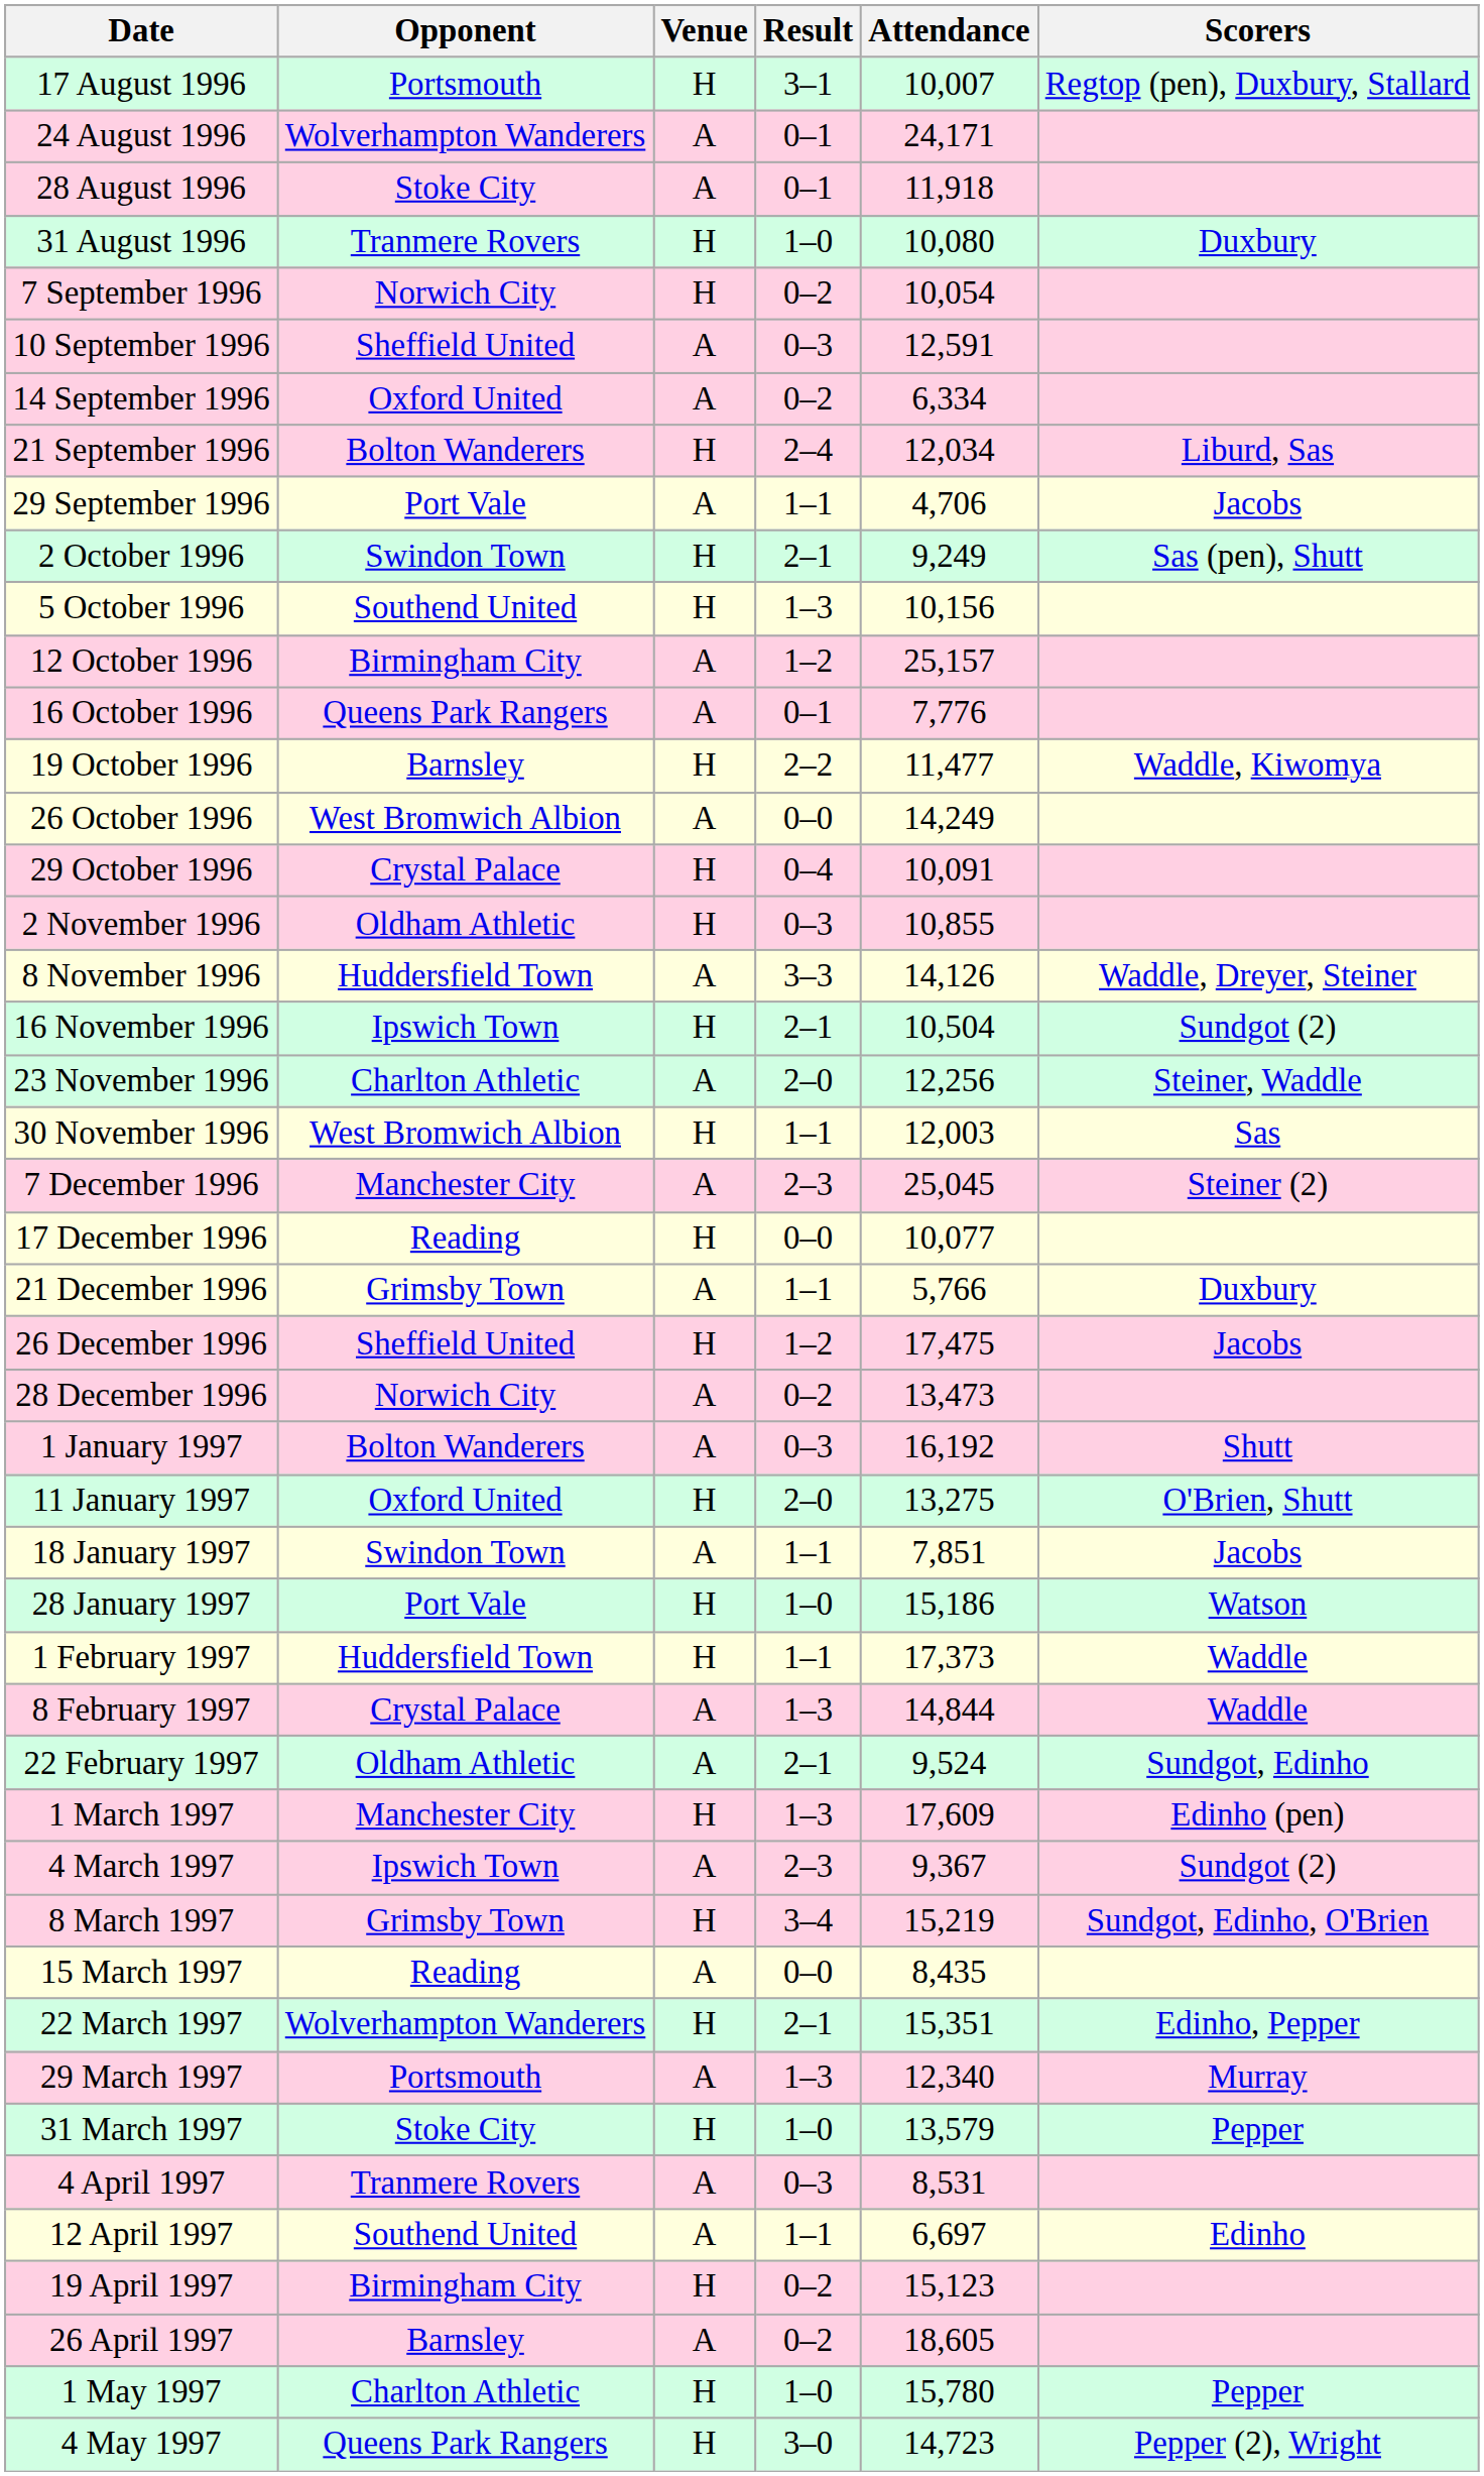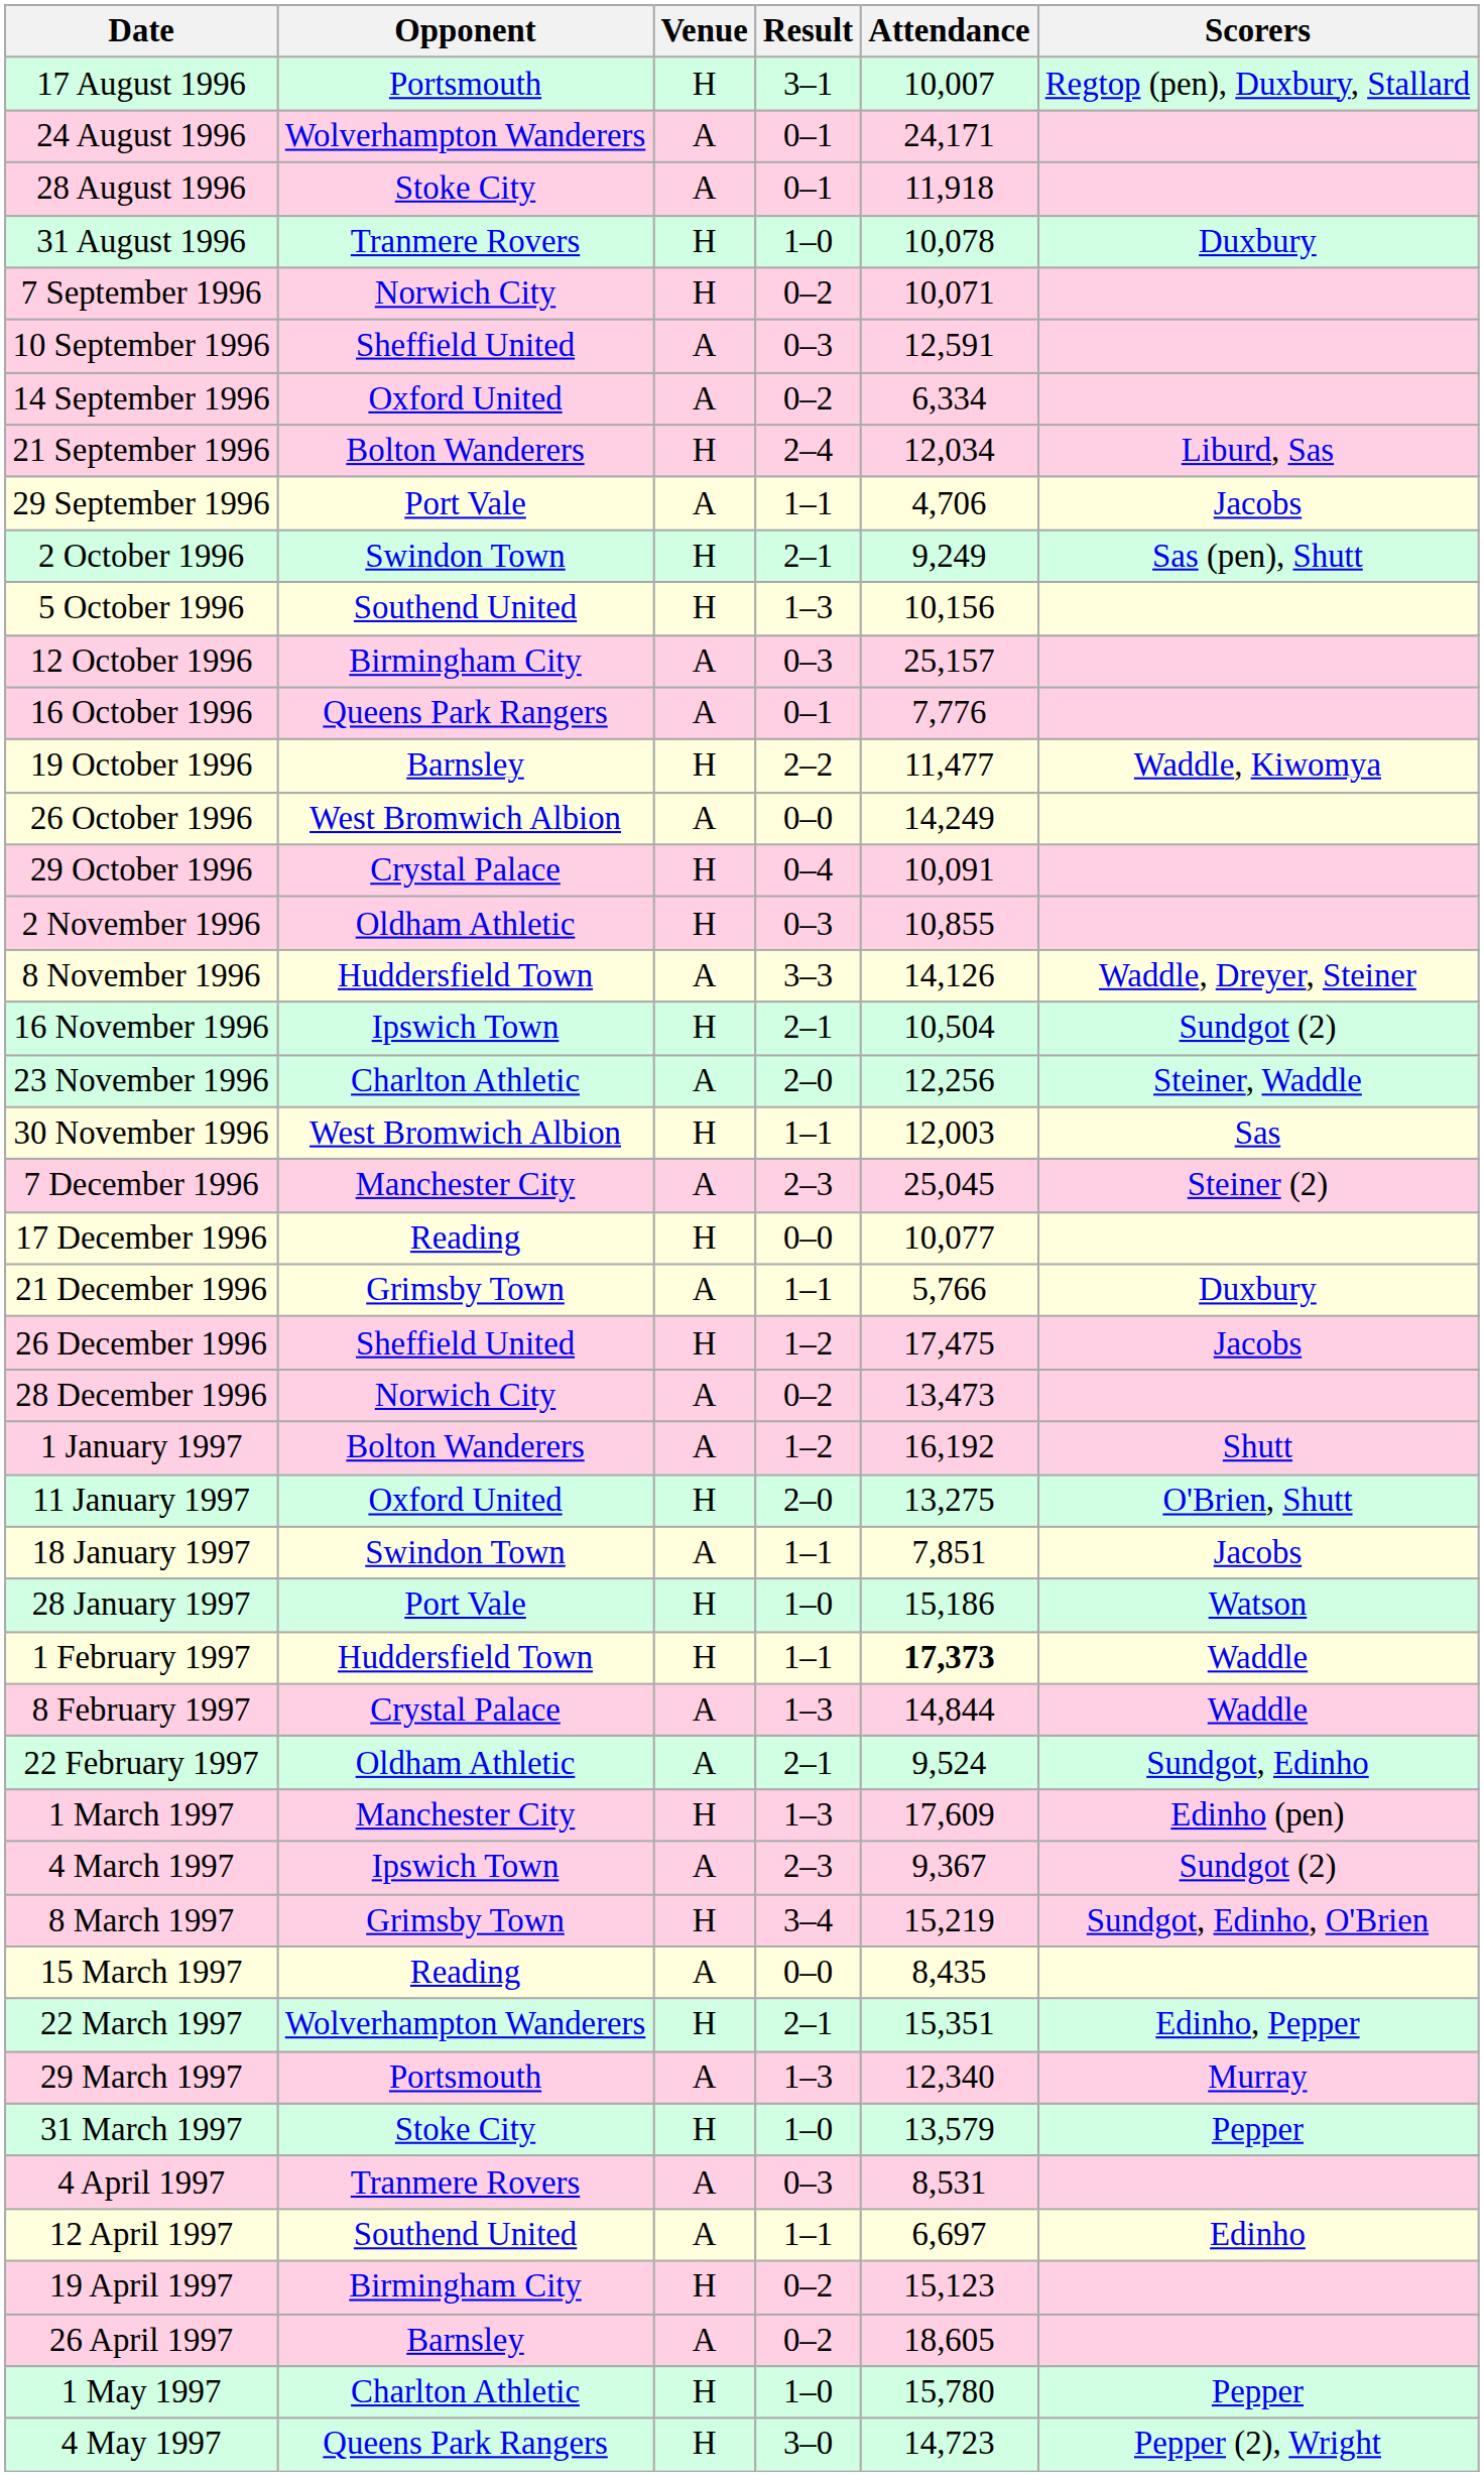 <table class="wikitable sortable" style="font-size:100%; text-align:center">
 <tr>
 <th>Date</th>
 <th>Opponent</th>
 <th>Venue</th>
 <th>Result</th>
 <th>Attendance</th>
 <th>Scorers</th>
 </tr>
 <tr style="background-color: #d0ffe3;">
 <td>17 August 1996</td>
 <td><a href='#'>Portsmouth</a></td>
 <td>H</td>
 <td>3–1</td>
 <td>10,007</td>
 <td><a href='#'>Regtop</a> (pen), <a href='#'>Duxbury</a>, <a href='#'>Stallard</a></td>
 </tr>
 <tr style="background-color: #ffd0e3;">
 <td>24 August 1996</td>
 <td><a href='#'>Wolverhampton Wanderers</a></td>
 <td>A</td>
 <td>0–1</td>
 <td>24,171</td>
 <td></td>
 </tr>
 <tr style="background-color: #ffd0e3;">
 <td>28 August 1996</td>
 <td><a href='#'>Stoke City</a></td>
 <td>A</td>
 <td>0–1</td>
 <td>11,918</td>
 <td></td>
 </tr>
 <tr style="background-color: #d0ffe3;">
 <td>31 August 1996</td>
 <td><a href='#'>Tranmere Rovers</a></td>
 <td>H</td>
 <td>1–0</td>
-<td>10,080</td>
+<td>10,078</td>
 <td><a href='#'>Duxbury</a></td>
 </tr>
 <tr style="background-color: #ffd0e3;">
 <td>7 September 1996</td>
 <td><a href='#'>Norwich City</a></td>
 <td>H</td>
 <td>0–2</td>
-<td>10,054</td>
+<td>10,071</td>
 <td></td>
 </tr>
 <tr style="background-color: #ffd0e3;">
 <td>10 September 1996</td>
 <td><a href='#'>Sheffield United</a></td>
 <td>A</td>
 <td>0–3</td>
 <td>12,591</td>
 <td></td>
 </tr>
 <tr style="background-color: #ffd0e3;">
 <td>14 September 1996</td>
 <td><a href='#'>Oxford United</a></td>
 <td>A</td>
 <td>0–2</td>
 <td>6,334</td>
 <td></td>
 </tr>
 <tr style="background-color: #ffd0e3;">
 <td>21 September 1996</td>
 <td><a href='#'>Bolton Wanderers</a></td>
 <td>H</td>
 <td>2–4</td>
 <td>12,034</td>
 <td><a href='#'>Liburd</a>, <a href='#'>Sas</a></td>
 </tr>
 <tr style="background-color: #ffffdd;">
 <td>29 September 1996</td>
 <td><a href='#'>Port Vale</a></td>
 <td>A</td>
 <td>1–1</td>
 <td>4,706</td>
 <td><a href='#'>Jacobs</a></td>
 </tr>
 <tr style="background-color: #d0ffe3;">
 <td>2 October 1996</td>
 <td><a href='#'>Swindon Town</a></td>
 <td>H</td>
 <td>2–1</td>
 <td>9,249</td>
 <td><a href='#'>Sas</a> (pen), <a href='#'>Shutt</a></td>
 </tr>
 <tr style="background-color: #ffffdd;">
 <td>5 October 1996</td>
 <td><a href='#'>Southend United</a></td>
 <td>H</td>
 <td>1–3</td>
 <td>10,156</td>
 <td></td>
 </tr>
 <tr style="background-color: #ffd0e3;">
 <td>12 October 1996</td>
 <td><a href='#'>Birmingham City</a></td>
 <td>A</td>
-<td>1–2</td>
+<td>0–3</td>
 <td>25,157</td>
 <td></td>
 </tr>
 <tr style="background-color: #ffd0e3;">
 <td>16 October 1996</td>
 <td><a href='#'>Queens Park Rangers</a></td>
 <td>A</td>
 <td>0–1</td>
 <td>7,776</td>
 <td></td>
 </tr>
 <tr style="background-color: #ffffdd;">
 <td>19 October 1996</td>
 <td><a href='#'>Barnsley</a></td>
 <td>H</td>
 <td>2–2</td>
 <td>11,477</td>
 <td><a href='#'>Waddle</a>, <a href='#'>Kiwomya</a></td>
 </tr>
 <tr style="background-color: #ffffdd;">
 <td>26 October 1996</td>
 <td><a href='#'>West Bromwich Albion</a></td>
 <td>A</td>
 <td>0–0</td>
 <td>14,249</td>
 <td></td>
 </tr>
 <tr style="background-color: #ffd0e3;">
 <td>29 October 1996</td>
 <td><a href='#'>Crystal Palace</a></td>
 <td>H</td>
 <td>0–4</td>
 <td>10,091</td>
 <td></td>
 </tr>
 <tr style="background-color: #ffd0e3;">
 <td>2 November 1996</td>
 <td><a href='#'>Oldham Athletic</a></td>
 <td>H</td>
 <td>0–3</td>
 <td>10,855</td>
 <td></td>
 </tr>
 <tr style="background-color: #ffffdd;">
 <td>8 November 1996</td>
 <td><a href='#'>Huddersfield Town</a></td>
 <td>A</td>
 <td>3–3</td>
 <td>14,126</td>
 <td><a href='#'>Waddle</a>, <a href='#'>Dreyer</a>, <a href='#'>Steiner</a></td>
 </tr>
 <tr style="background-color: #d0ffe3;">
 <td>16 November 1996</td>
 <td><a href='#'>Ipswich Town</a></td>
 <td>H</td>
 <td>2–1</td>
 <td>10,504</td>
 <td><a href='#'>Sundgot</a> (2)</td>
 </tr>
 <tr style="background-color: #d0ffe3;">
 <td>23 November 1996</td>
 <td><a href='#'>Charlton Athletic</a></td>
 <td>A</td>
 <td>2–0</td>
 <td>12,256</td>
 <td><a href='#'>Steiner</a>, <a href='#'>Waddle</a></td>
 </tr>
 <tr style="background-color: #ffffdd;">
 <td>30 November 1996</td>
 <td><a href='#'>West Bromwich Albion</a></td>
 <td>H</td>
 <td>1–1</td>
 <td>12,003</td>
 <td><a href='#'>Sas</a></td>
 </tr>
 <tr style="background-color: #ffd0e3;">
 <td>7 December 1996</td>
 <td><a href='#'>Manchester City</a></td>
 <td>A</td>
 <td>2–3</td>
 <td>25,045</td>
 <td><a href='#'>Steiner</a> (2)</td>
 </tr>
 <tr style="background-color: #ffffdd;">
 <td>17 December 1996</td>
 <td><a href='#'>Reading</a></td>
 <td>H</td>
 <td>0–0</td>
 <td>10,077</td>
 <td></td>
 </tr>
 <tr style="background-color: #ffffdd;">
 <td>21 December 1996</td>
 <td><a href='#'>Grimsby Town</a></td>
 <td>A</td>
 <td>1–1</td>
 <td>5,766</td>
 <td><a href='#'>Duxbury</a></td>
 </tr>
 <tr style="background-color: #ffd0e3;">
 <td>26 December 1996</td>
 <td><a href='#'>Sheffield United</a></td>
 <td>H</td>
 <td>1–2</td>
 <td>17,475</td>
 <td><a href='#'>Jacobs</a></td>
 </tr>
 <tr style="background-color: #ffd0e3;">
 <td>28 December 1996</td>
 <td><a href='#'>Norwich City</a></td>
 <td>A</td>
 <td>0–2</td>
 <td>13,473</td>
 <td></td>
 </tr>
 <tr style="background-color: #ffd0e3;">
 <td>1 January 1997</td>
 <td><a href='#'>Bolton Wanderers</a></td>
 <td>A</td>
-<td>0–3</td>
+<td>1–2</td>
 <td>16,192</td>
 <td><a href='#'>Shutt</a></td>
 </tr>
 <tr style="background-color: #d0ffe3;">
 <td>11 January 1997</td>
 <td><a href='#'>Oxford United</a></td>
 <td>H</td>
 <td>2–0</td>
 <td>13,275</td>
 <td><a href='#'>O'Brien</a>, <a href='#'>Shutt</a></td>
 </tr>
 <tr style="background-color: #ffffdd;">
 <td>18 January 1997</td>
 <td><a href='#'>Swindon Town</a></td>
 <td>A</td>
 <td>1–1</td>
 <td>7,851</td>
 <td><a href='#'>Jacobs</a></td>
 </tr>
 <tr style="background-color: #d0ffe3;">
 <td>28 January 1997</td>
 <td><a href='#'>Port Vale</a></td>
 <td>H</td>
 <td>1–0</td>
 <td>15,186</td>
 <td><a href='#'>Watson</a></td>
 </tr>
 <tr style="background-color: #ffffdd;">
 <td>1 February 1997</td>
 <td><a href='#'>Huddersfield Town</a></td>
 <td>H</td>
 <td>1–1</td>
-<td>17,373</td>
+<td><strong>17,373</strong></td>
 <td><a href='#'>Waddle</a></td>
 </tr>
 <tr style="background-color: #ffd0e3;">
 <td>8 February 1997</td>
 <td><a href='#'>Crystal Palace</a></td>
 <td>A</td>
 <td>1–3</td>
 <td>14,844</td>
 <td><a href='#'>Waddle</a></td>
 </tr>
 <tr style="background-color: #d0ffe3;">
 <td>22 February 1997</td>
 <td><a href='#'>Oldham Athletic</a></td>
 <td>A</td>
 <td>2–1</td>
 <td>9,524</td>
 <td><a href='#'>Sundgot</a>, <a href='#'>Edinho</a></td>
 </tr>
 <tr style="background-color: #ffd0e3;">
 <td>1 March 1997</td>
 <td><a href='#'>Manchester City</a></td>
 <td>H</td>
 <td>1–3</td>
 <td>17,609</td>
 <td><a href='#'>Edinho</a> (pen)</td>
 </tr>
 <tr style="background-color: #ffd0e3;">
 <td>4 March 1997</td>
 <td><a href='#'>Ipswich Town</a></td>
 <td>A</td>
 <td>2–3</td>
 <td>9,367</td>
 <td><a href='#'>Sundgot</a> (2)</td>
 </tr>
 <tr style="background-color: #ffd0e3;">
 <td>8 March 1997</td>
 <td><a href='#'>Grimsby Town</a></td>
 <td>H</td>
 <td>3–4</td>
 <td>15,219</td>
 <td><a href='#'>Sundgot</a>, <a href='#'>Edinho</a>, <a href='#'>O'Brien</a></td>
 </tr>
 <tr style="background-color: #ffffdd;">
 <td>15 March 1997</td>
 <td><a href='#'>Reading</a></td>
 <td>A</td>
 <td>0–0</td>
 <td>8,435</td>
 <td></td>
 </tr>
 <tr style="background-color: #d0ffe3;">
 <td>22 March 1997</td>
 <td><a href='#'>Wolverhampton Wanderers</a></td>
 <td>H</td>
 <td>2–1</td>
 <td>15,351</td>
 <td><a href='#'>Edinho</a>, <a href='#'>Pepper</a></td>
 </tr>
 <tr style="background-color: #ffd0e3;">
 <td>29 March 1997</td>
 <td><a href='#'>Portsmouth</a></td>
 <td>A</td>
 <td>1–3</td>
 <td>12,340</td>
 <td><a href='#'>Murray</a></td>
 </tr>
 <tr style="background-color: #d0ffe3;">
 <td>31 March 1997</td>
 <td><a href='#'>Stoke City</a></td>
 <td>H</td>
 <td>1–0</td>
 <td>13,579</td>
 <td><a href='#'>Pepper</a></td>
 </tr>
 <tr style="background-color: #ffd0e3;">
 <td>4 April 1997</td>
 <td><a href='#'>Tranmere Rovers</a></td>
 <td>A</td>
 <td>0–3</td>
 <td>8,531</td>
 <td></td>
 </tr>
 <tr style="background-color: #ffffdd;">
 <td>12 April 1997</td>
 <td><a href='#'>Southend United</a></td>
 <td>A</td>
 <td>1–1</td>
 <td>6,697</td>
 <td><a href='#'>Edinho</a></td>
 </tr>
 <tr style="background-color: #ffd0e3;">
 <td>19 April 1997</td>
 <td><a href='#'>Birmingham City</a></td>
 <td>H</td>
 <td>0–2</td>
 <td>15,123</td>
 <td></td>
 </tr>
 <tr style="background-color: #ffd0e3;">
 <td>26 April 1997</td>
 <td><a href='#'>Barnsley</a></td>
 <td>A</td>
 <td>0–2</td>
 <td>18,605</td>
 <td></td>
 </tr>
 <tr style="background-color: #d0ffe3;">
 <td>1 May 1997</td>
 <td><a href='#'>Charlton Athletic</a></td>
 <td>H</td>
 <td>1–0</td>
 <td>15,780</td>
 <td><a href='#'>Pepper</a></td>
 </tr>
 <tr style="background-color: #d0ffe3;">
 <td>4 May 1997</td>
 <td><a href='#'>Queens Park Rangers</a></td>
 <td>H</td>
 <td>3–0</td>
 <td>14,723</td>
 <td><a href='#'>Pepper</a> (2), <a href='#'>Wright</a></td>
 </tr>
 </table>
